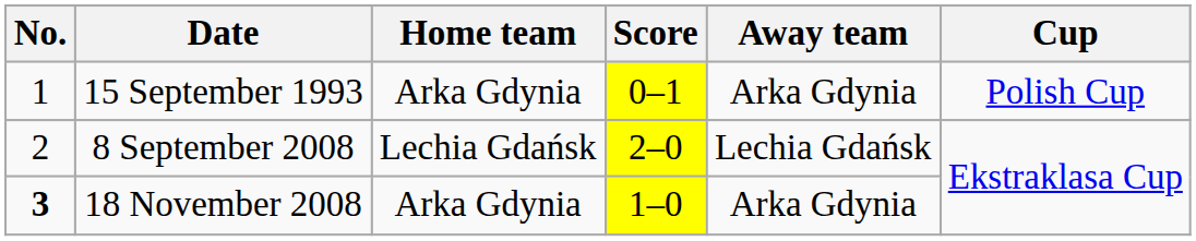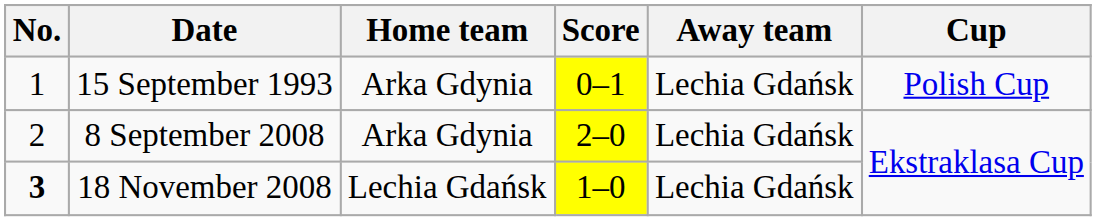 <table class="wikitable" style="text-align: center">
 <tr>
 <th>No.</th>
 <th>Date</th>
 <th>Home team</th>
 <th>Score</th>
 <th>Away team</th>
 <th>Cup</th>
 </tr>
 <tr>
 <td>1</td>
 <td>15 September 1993</td>
 <td>Arka Gdynia</td>
 <td style="background:#FFFF00">0–1</td>
-<td>Arka Gdynia</td>
+<td>Lechia Gdańsk</td>
 <td><a href='#'>Polish Cup</a></td>
 </tr>
 <tr>
 <td>2</td>
 <td>8 September 2008</td>
-<td>Lechia Gdańsk</td>
+<td>Arka Gdynia</td>
 <td style="background:#FFFF00">2–0</td>
 <td>Lechia Gdańsk</td>
 <td Rowspan=2><a href='#'>Ekstraklasa Cup</a></td>
 </tr>
 <tr>
 <td><strong>3</strong></td>
 <td>18 November 2008</td>
-<td>Arka Gdynia</td>
+<td>Lechia Gdańsk</td>
 <td style="background:#FFFF00">1–0</td>
-<td>Arka Gdynia</td>
+<td>Lechia Gdańsk</td>
 </tr>
 </table>
